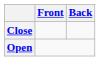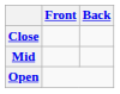 <table class="wikitable" style="text-align:center">
 <tr>
 <th></th>
 <th><a href='#'>Front</a></th>
 <th><a href='#'>Back</a></th>
 </tr>
 <tr>
 <th><a href='#'>Close</a></th>
 <td> </td>
 <td> </td>
 </tr>
 <tr>
+<th><a href='#'>Mid</a></th>
+<td> </td>
+<td> </td>
+</tr>
+<tr>
 <th><a href='#'>Open</a></th>
 <td colspan="2"> </td>
 </tr>
 </table>
